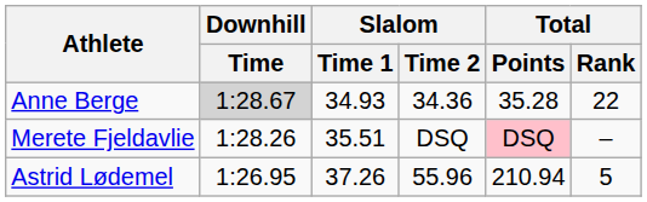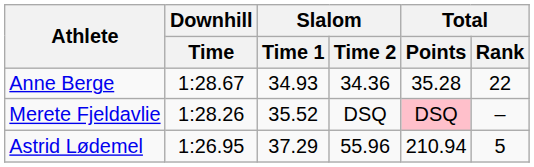 <table class="wikitable" style="font-size:90%">
 <tr>
 <th rowspan="2">Athlete</th>
 <th>Downhill</th>
 <th colspan="2">Slalom</th>
 <th colspan="2">Total</th>
 </tr>
 <tr>
 <th>Time</th>
 <th>Time 1</th>
 <th>Time 2</th>
 <th>Points</th>
 <th>Rank</th>
 </tr>
 <tr>
 <td><a href='#'>Anne Berge</a></td>
-<td align="center" style="background: lightgrey;">1:28.67</td>
+<td align="center">1:28.67</td>
 <td align="center">34.93</td>
 <td align="center">34.36</td>
 <td align="center">35.28</td>
 <td align="center">22</td>
 </tr>
 <tr>
 <td><a href='#'>Merete Fjeldavlie</a></td>
 <td align="center">1:28.26</td>
-<td align="center">35.51</td>
+<td align="center">35.52</td>
 <td align="center">DSQ</td>
 <td align="center" style="background: pink;">DSQ</td>
 <td align="center">–</td>
 </tr>
 <tr>
 <td><a href='#'>Astrid Lødemel</a></td>
 <td align="center">1:26.95</td>
-<td align="center">37.26</td>
+<td align="center">37.29</td>
 <td align="center">55.96</td>
 <td align="center">210.94</td>
 <td align="center">5</td>
 </tr>
 </table>
